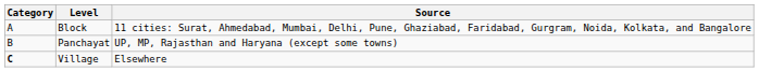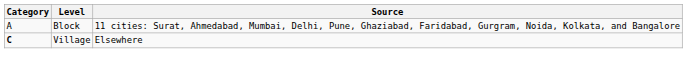 <table class="wikitable">
 <tr>
 <th>Category</th>
 <th>Level</th>
 <th>Source</th>
 </tr>
 <tr>
 <td>A</td>
 <td>Block</td>
 <td>11 cities: Surat, Ahmedabad, Mumbai, Delhi, Pune, Ghaziabad, Faridabad, Gurgram, Noida, Kolkata, and Bangalore</td>
 </tr>
 <tr>
-<td>B</td>
-<td>Panchayat</td>
-<td>UP, MP, Rajasthan and Haryana (except some towns)</td>
-</tr>
-<tr>
 <td><strong>C</strong></td>
 <td>Village</td>
 <td>Elsewhere</td>
 </tr>
 </table>
